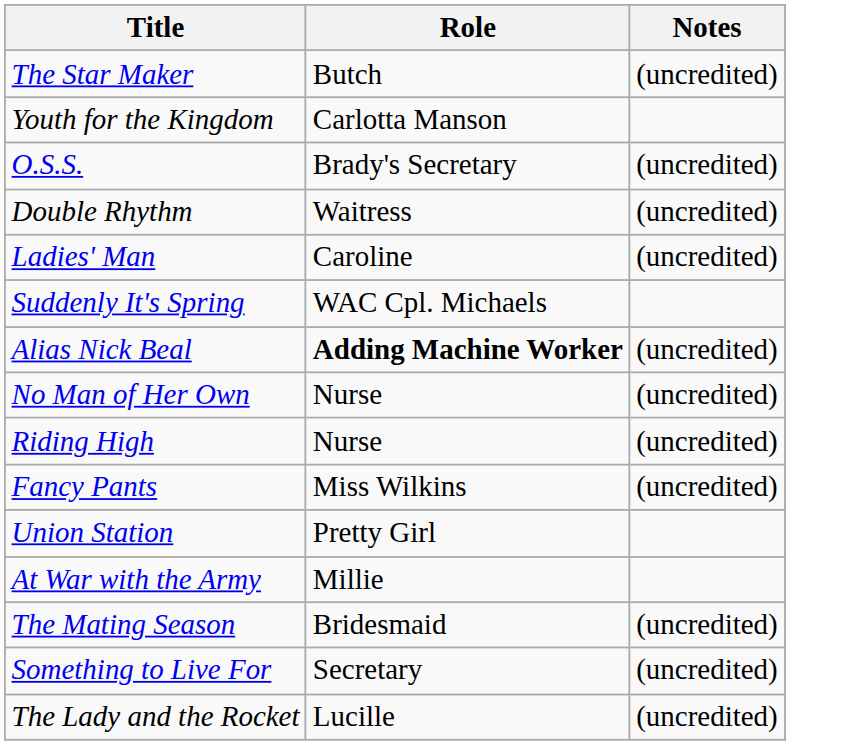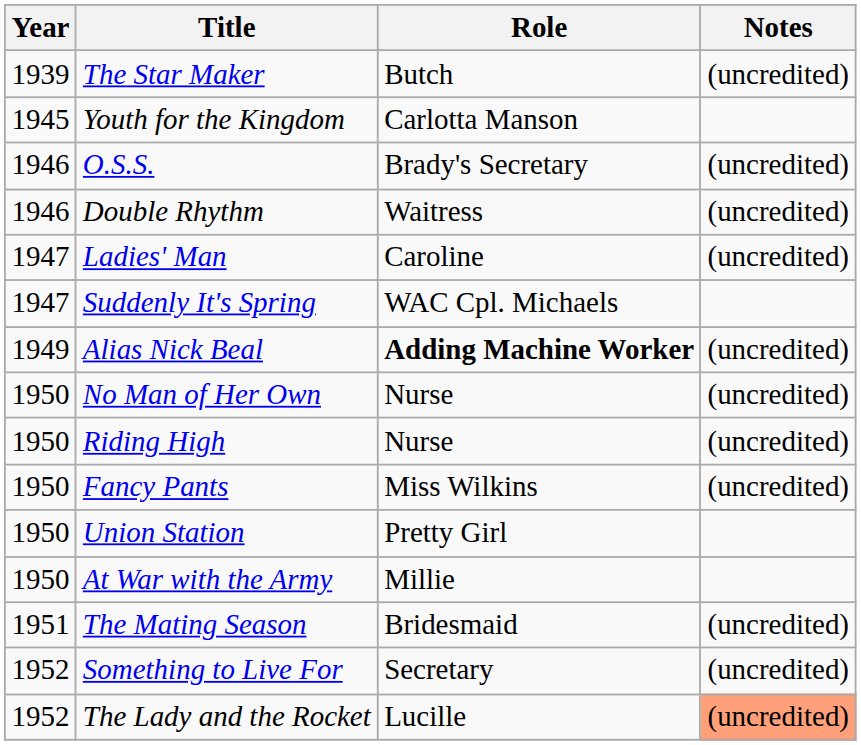 <table class="wikitable sortable">
 <tr>
+<th>Year</th>
 <th>Title</th>
 <th>Role</th>
 <th class="unsortable">Notes</th>
 </tr>
 <tr>
+<td>1939</td>
 <td><em><a href='#'>The Star Maker</a></em></td>
 <td>Butch</td>
 <td>(uncredited)</td>
 </tr>
 <tr>
+<td>1945</td>
 <td><em>Youth for the Kingdom</em></td>
 <td>Carlotta Manson</td>
 <td></td>
 </tr>
 <tr>
+<td>1946</td>
 <td><em><a href='#'>O.S.S.</a></em></td>
 <td>Brady's Secretary</td>
 <td>(uncredited)</td>
 </tr>
 <tr>
+<td>1946</td>
 <td><em>Double Rhythm</em></td>
 <td>Waitress</td>
 <td>(uncredited)</td>
 </tr>
 <tr>
+<td>1947</td>
 <td><em><a href='#'>Ladies' Man</a></em></td>
 <td>Caroline</td>
 <td>(uncredited)</td>
 </tr>
 <tr>
+<td>1947</td>
 <td><em><a href='#'>Suddenly It's Spring</a></em></td>
 <td>WAC Cpl. Michaels</td>
 <td></td>
 </tr>
 <tr>
+<td>1949</td>
 <td><em><a href='#'>Alias Nick Beal</a></em></td>
 <td><strong>Adding Machine Worker</strong></td>
 <td>(uncredited)</td>
 </tr>
 <tr>
+<td>1950</td>
 <td><em><a href='#'>No Man of Her Own</a></em></td>
 <td>Nurse</td>
 <td>(uncredited)</td>
 </tr>
 <tr>
+<td>1950</td>
 <td><em><a href='#'>Riding High</a></em></td>
 <td>Nurse</td>
 <td>(uncredited)</td>
 </tr>
 <tr>
+<td>1950</td>
 <td><em><a href='#'>Fancy Pants</a></em></td>
 <td>Miss Wilkins</td>
 <td>(uncredited)</td>
 </tr>
 <tr>
+<td>1950</td>
 <td><em><a href='#'>Union Station</a></em></td>
 <td>Pretty Girl</td>
 <td></td>
 </tr>
 <tr>
+<td>1950</td>
 <td><em><a href='#'>At War with the Army</a></em></td>
 <td>Millie</td>
 <td></td>
 </tr>
 <tr>
+<td>1951</td>
 <td><em><a href='#'>The Mating Season</a></em></td>
 <td>Bridesmaid</td>
 <td>(uncredited)</td>
 </tr>
 <tr>
+<td>1952</td>
 <td><em><a href='#'>Something to Live For</a></em></td>
 <td>Secretary</td>
 <td>(uncredited)</td>
 </tr>
 <tr>
+<td>1952</td>
 <td><em>The Lady and the Rocket</em></td>
 <td>Lucille</td>
-<td>(uncredited)</td>
+<td style="background: lightsalmon;">(uncredited)</td>
 </tr>
 </table>
